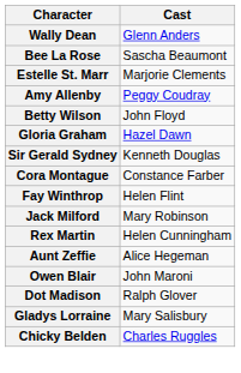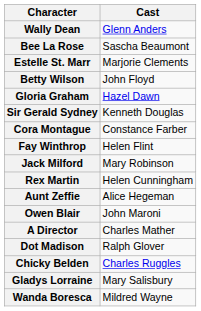 <table class="wikitable sortable plainrowheaders">
 <tr>
 <th scope="col">Character</th>
 <th scope="col">Cast</th>
 </tr>
 <tr>
 <th scope="row">Wally Dean</th>
 <td><a href='#'>Glenn Anders</a></td>
 </tr>
 <tr>
 <th scope="row">Bee La Rose</th>
 <td>Sascha Beaumont</td>
 </tr>
 <tr>
 <th scope="row">Estelle St. Marr</th>
 <td>Marjorie Clements</td>
-</tr>
-<tr>
-<th scope="row">Amy Allenby</th>
-<td><a href='#'>Peggy Coudray</a></td>
 </tr>
 <tr>
 <th scope="row">Betty Wilson</th>
 <td>John Floyd</td>
 </tr>
 <tr>
 <th scope="row">Gloria Graham</th>
 <td><a href='#'>Hazel Dawn</a></td>
 </tr>
 <tr>
 <th scope="row">Sir Gerald Sydney</th>
 <td>Kenneth Douglas</td>
 </tr>
 <tr>
 <th scope="row">Cora Montague</th>
 <td>Constance Farber</td>
 </tr>
 <tr>
 <th scope="row">Fay Winthrop</th>
 <td>Helen Flint</td>
 </tr>
 <tr>
 <th scope="row">Jack Milford</th>
 <td>Mary Robinson</td>
 </tr>
 <tr>
 <th scope="row">Rex Martin</th>
 <td>Helen Cunningham</td>
 </tr>
 <tr>
 <th scope="row">Aunt Zeffie</th>
 <td>Alice Hegeman</td>
 </tr>
 <tr>
 <th scope="row">Owen Blair</th>
 <td>John Maroni</td>
 </tr>
 <tr>
+<th scope="row">A Director</th>
+<td>Charles Mather</td>
+</tr>
+<tr>
 <th scope="row">Dot Madison</th>
 <td>Ralph Glover</td>
+</tr>
+<tr>
+<th scope="row">Chicky Belden</th>
+<td><a href='#'>Charles Ruggles</a></td>
 </tr>
 <tr>
 <th scope="row">Gladys Lorraine</th>
 <td>Mary Salisbury</td>
 </tr>
 <tr>
-<th scope="row">Chicky Belden</th>
-<td><a href='#'>Charles Ruggles</a></td>
+<th scope="row">Wanda Boresca</th>
+<td>Mildred Wayne</td>
 </tr>
 </table>
